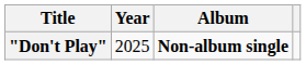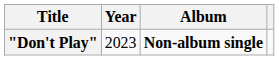 <table class="wikitable plainrowheaders" style="text-align:center;">
 <tr>
 <th scope="col">Title</th>
 <th scope="col">Year</th>
 <th scope="col">Album</th>
 <th class="unsortable"></th>
 </tr>
 <tr>
 <th scope="row">"Don't Play"</th>
-<td>2025</td>
+<td>2023</td>
 <td><strong>Non-album single</strong></td>
 <td></td>
 </tr>
 </table>
